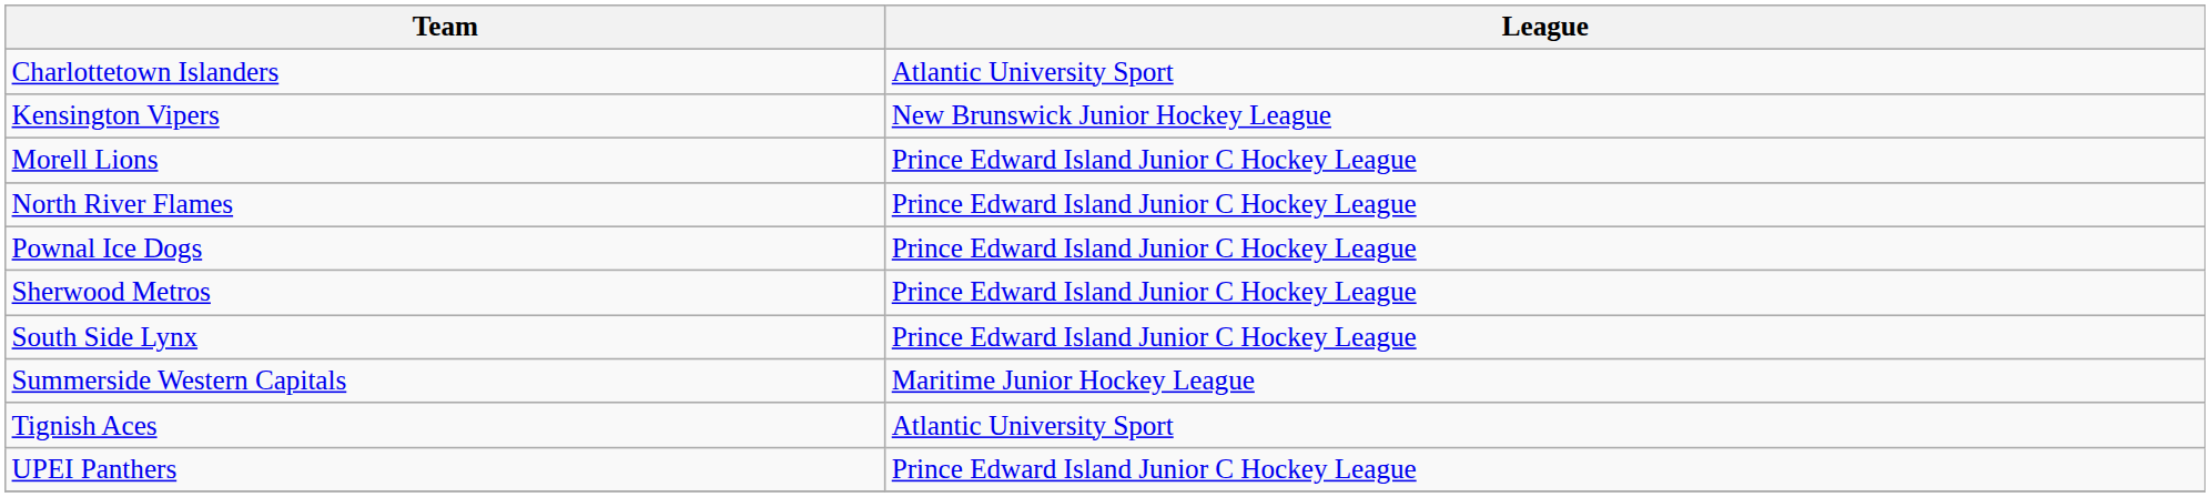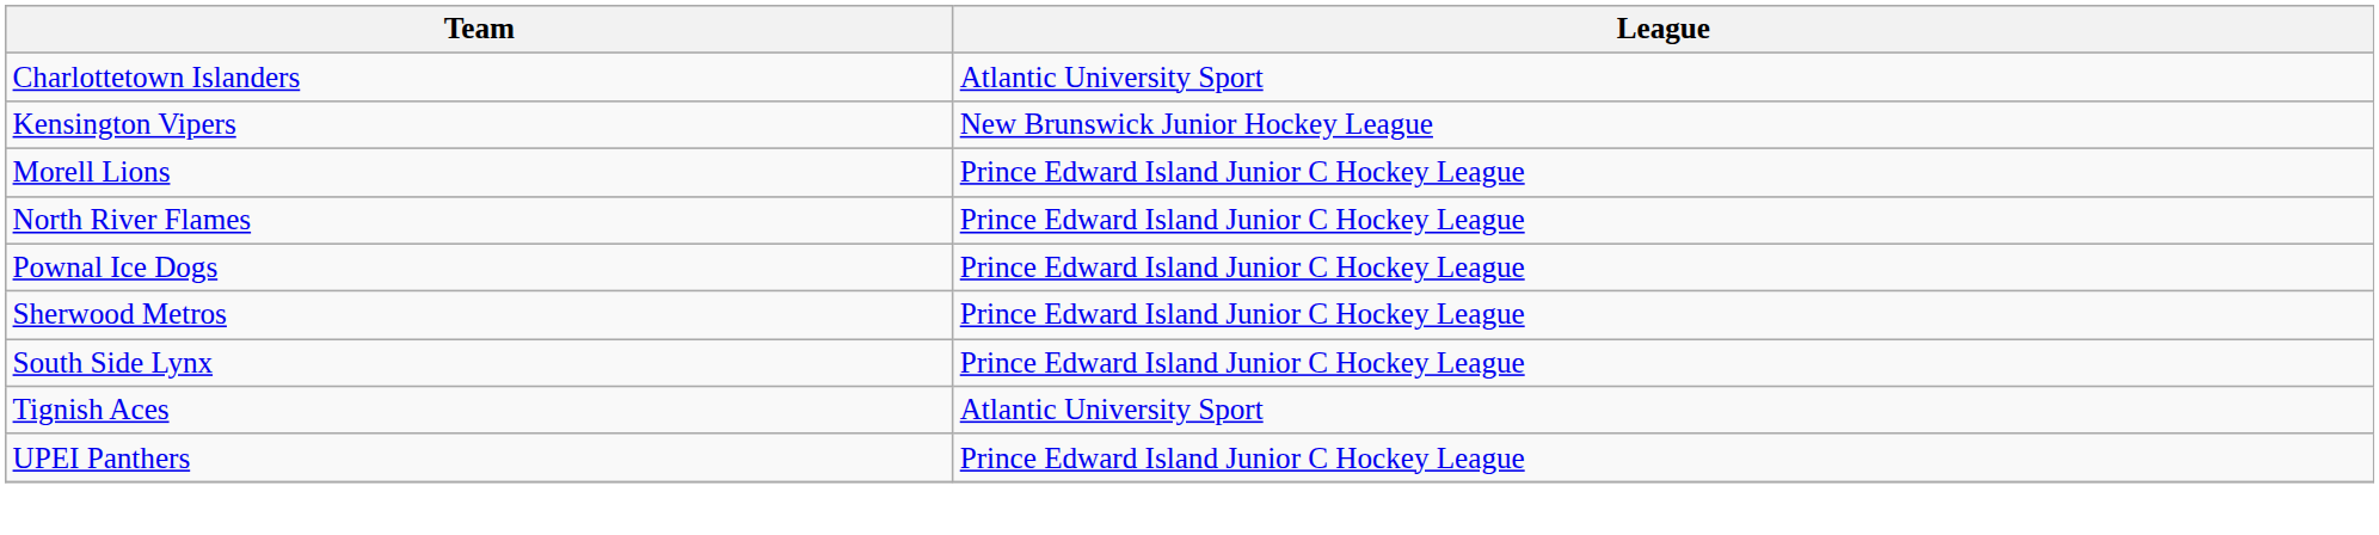 <table class="wikitable sortable" width=100%>
 <tr>
 <th width=40%>Team</th>
 <th width=60%>League</th>
 </tr>
 <tr>
 <td><a href='#'>Charlottetown Islanders</a></td>
 <td><a href='#'>Atlantic University Sport</a></td>
 </tr>
 <tr>
 <td><a href='#'>Kensington Vipers</a></td>
 <td><a href='#'>New Brunswick Junior Hockey League</a></td>
 </tr>
 <tr>
 <td><a href='#'>Morell Lions</a></td>
 <td><a href='#'>Prince Edward Island Junior C Hockey League</a></td>
 </tr>
 <tr>
 <td><a href='#'>North River Flames</a></td>
 <td><a href='#'>Prince Edward Island Junior C Hockey League</a></td>
 </tr>
 <tr>
 <td><a href='#'>Pownal Ice Dogs</a></td>
 <td><a href='#'>Prince Edward Island Junior C Hockey League</a></td>
 </tr>
 <tr>
 <td><a href='#'>Sherwood Metros</a></td>
 <td><a href='#'>Prince Edward Island Junior C Hockey League</a></td>
 </tr>
 <tr>
 <td><a href='#'>South Side Lynx</a></td>
 <td><a href='#'>Prince Edward Island Junior C Hockey League</a></td>
 </tr>
 <tr>
-<td><a href='#'>Summerside Western Capitals</a></td>
-<td><a href='#'>Maritime Junior Hockey League</a></td>
-</tr>
-<tr>
 <td><a href='#'>Tignish Aces</a></td>
 <td><a href='#'>Atlantic University Sport</a></td>
 </tr>
 <tr>
 <td><a href='#'>UPEI Panthers</a></td>
 <td><a href='#'>Prince Edward Island Junior C Hockey League</a></td>
 </tr>
 <tr>
 </tr>
 </table>
